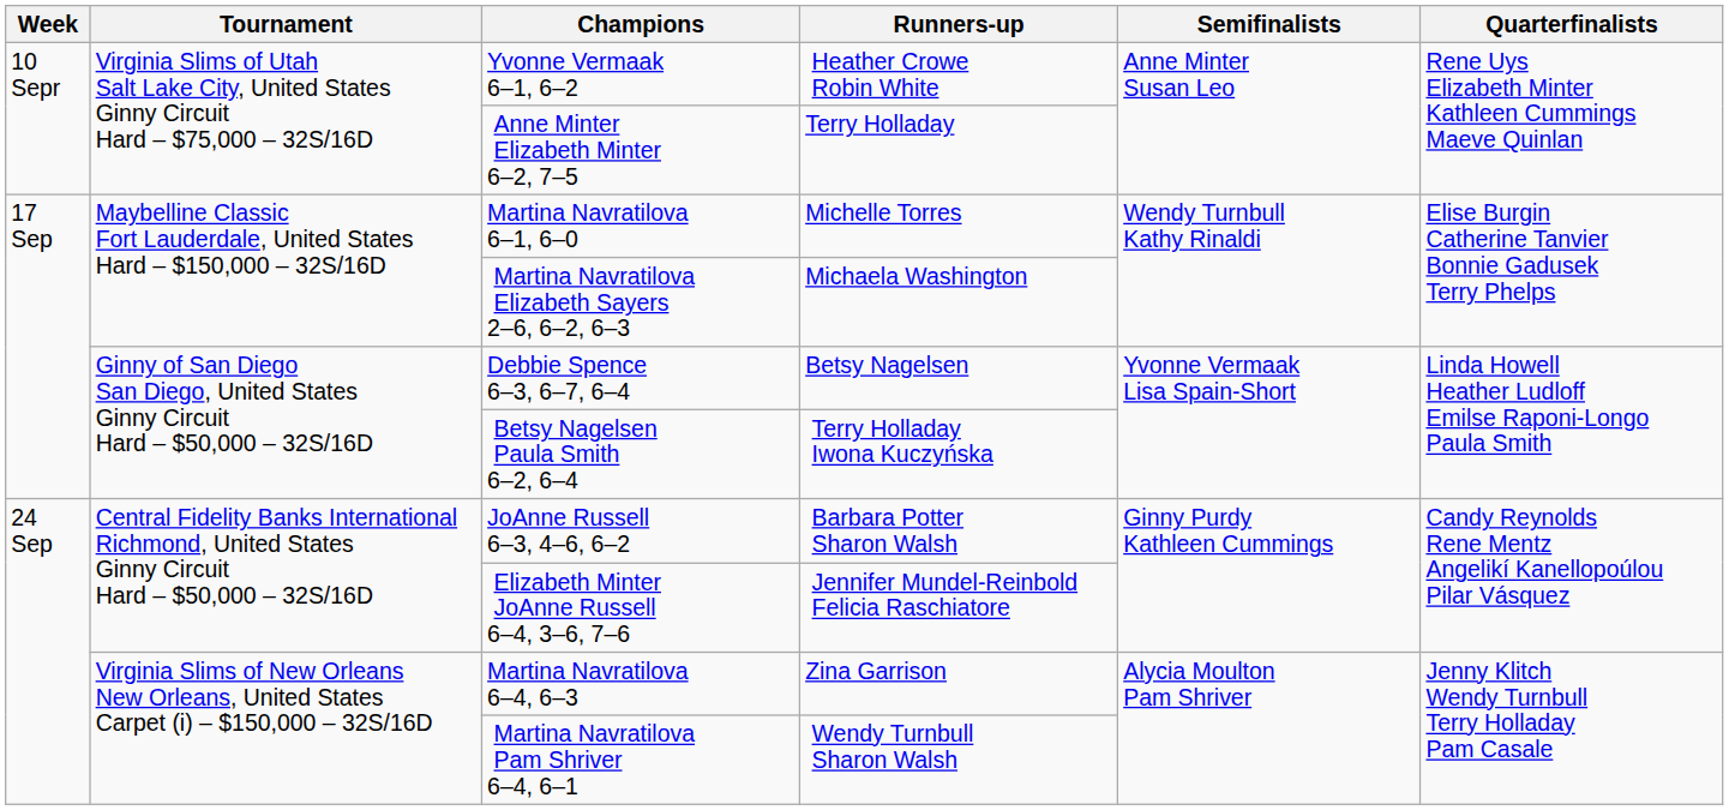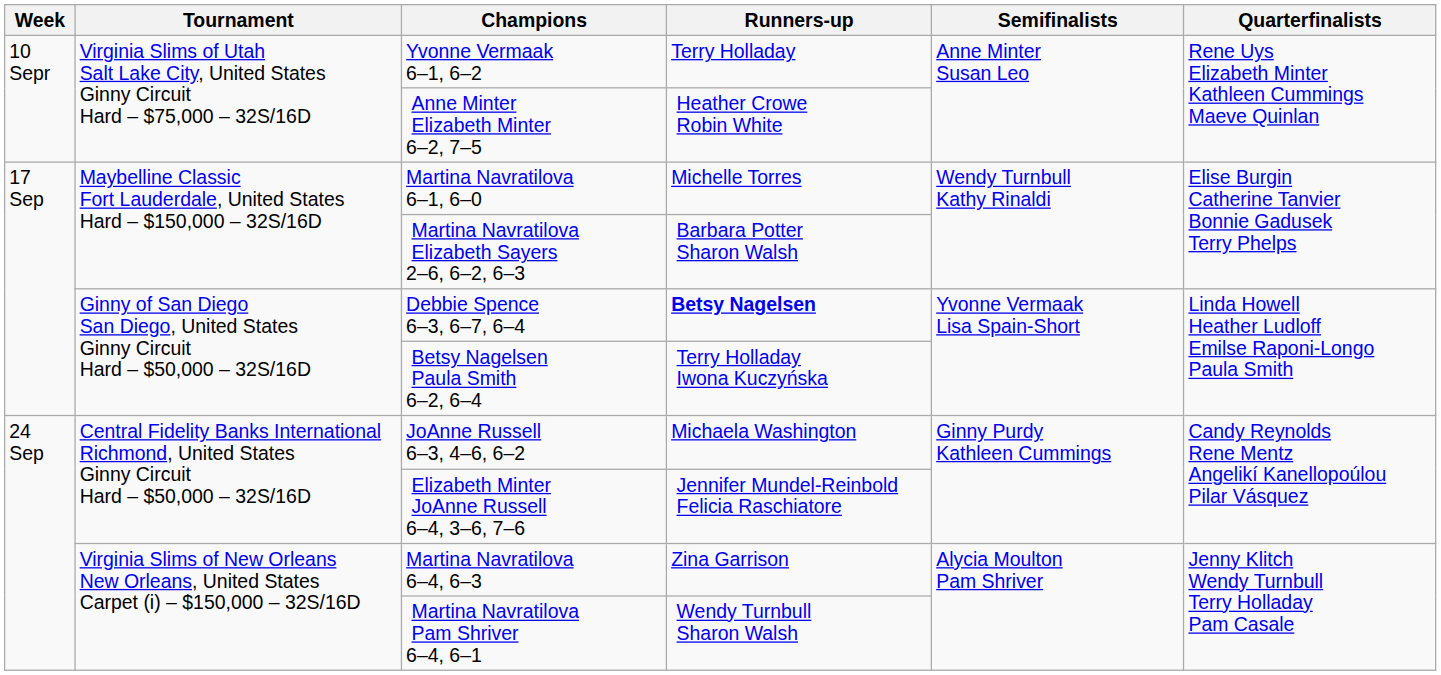 <table class=wikitable style=font-size:95%>
 <tr>
 <th style="width:48px;">Week</th>
 <th style="width:248px;">Tournament</th>
 <th style="width:200px;">Champions</th>
 <th style="width:200px;">Runners-up</th>
 <th style="width:190px;">Semifinalists</th>
 <th style="width:190px;">Quarterfinalists</th>
 </tr>
 <tr valign="top">
 <td rowspan=2>10 Sepr</td>
 <td rowspan=2><a href='#'>Virginia Slims of Utah</a><br> <a href='#'>Salt Lake City</a>, United States<br>Ginny Circuit<br>Hard – $75,000 – 32S/16D</td>
 <td> <a href='#'>Yvonne Vermaak</a><br>6–1, 6–2</td>
-<td> <a href='#'>Heather Crowe</a><br> <a href='#'>Robin White</a></td>
+<td> <a href='#'>Terry Holladay</a></td>
 <td rowspan=2> <a href='#'>Anne Minter</a> <br> <a href='#'>Susan Leo</a></td>
 <td rowspan=2> <a href='#'>Rene Uys</a>  <br> <a href='#'>Elizabeth Minter</a> <br> <a href='#'>Kathleen Cummings</a> <br> <a href='#'>Maeve Quinlan</a></td>
 </tr>
 <tr valign="top">
 <td> <a href='#'>Anne Minter</a><br> <a href='#'>Elizabeth Minter</a><br>6–2, 7–5</td>
-<td> <a href='#'>Terry Holladay</a></td>
+<td> <a href='#'>Heather Crowe</a><br> <a href='#'>Robin White</a></td>
 </tr>
 <tr valign="top">
 <td rowspan=4>17 Sep</td>
 <td rowspan=2><a href='#'>Maybelline Classic</a><br> <a href='#'>Fort Lauderdale</a>, United States<br>Hard – $150,000 – 32S/16D</td>
 <td> <a href='#'>Martina Navratilova</a><br>6–1, 6–0</td>
 <td> <a href='#'>Michelle Torres</a></td>
 <td rowspan=2> <a href='#'>Wendy Turnbull</a> <br> <a href='#'>Kathy Rinaldi</a></td>
 <td rowspan=2> <a href='#'>Elise Burgin</a>  <br> <a href='#'>Catherine Tanvier</a> <br> <a href='#'>Bonnie Gadusek</a> <br> <a href='#'>Terry Phelps</a></td>
 </tr>
 <tr valign="top">
 <td> <a href='#'>Martina Navratilova</a><br> <a href='#'>Elizabeth Sayers</a><br>2–6, 6–2, 6–3</td>
-<td> <a href='#'>Michaela Washington</a></td>
+<td> <a href='#'>Barbara Potter</a><br> <a href='#'>Sharon Walsh</a></td>
 </tr>
 <tr valign="top">
 <td rowspan=2><a href='#'>Ginny of San Diego</a><br> <a href='#'>San Diego</a>, United States<br>Ginny Circuit<br>Hard – $50,000 – 32S/16D</td>
 <td> <a href='#'>Debbie Spence</a><br>6–3, 6–7, 6–4</td>
-<td> <a href='#'>Betsy Nagelsen</a></td>
+<td><strong> <a href='#'>Betsy Nagelsen</a></strong></td>
 <td rowspan=2> <a href='#'>Yvonne Vermaak</a> <br> <a href='#'>Lisa Spain-Short</a></td>
 <td rowspan=2> <a href='#'>Linda Howell</a>  <br> <a href='#'>Heather Ludloff</a> <br> <a href='#'>Emilse Raponi-Longo</a> <br> <a href='#'>Paula Smith</a></td>
 </tr>
 <tr valign="top">
 <td> <a href='#'>Betsy Nagelsen</a><br> <a href='#'>Paula Smith</a><br>6–2, 6–4</td>
 <td> <a href='#'>Terry Holladay</a><br> <a href='#'>Iwona Kuczyńska</a></td>
 </tr>
 <tr valign="top">
 <td rowspan=4>24 Sep</td>
 <td rowspan=2><a href='#'>Central Fidelity Banks International</a><br> <a href='#'>Richmond</a>, United States<br>Ginny Circuit<br>Hard – $50,000 – 32S/16D</td>
 <td> <a href='#'>JoAnne Russell</a><br>6–3, 4–6, 6–2</td>
-<td> <a href='#'>Barbara Potter</a><br> <a href='#'>Sharon Walsh</a></td>
+<td> <a href='#'>Michaela Washington</a></td>
 <td rowspan=2> <a href='#'>Ginny Purdy</a> <br> <a href='#'>Kathleen Cummings</a></td>
 <td rowspan=2> <a href='#'>Candy Reynolds</a>  <br> <a href='#'>Rene Mentz</a> <br> <a href='#'>Angelikí Kanellopoúlou</a> <br> <a href='#'>Pilar Vásquez</a></td>
 </tr>
 <tr valign="top">
 <td> <a href='#'>Elizabeth Minter</a><br> <a href='#'>JoAnne Russell</a><br>6–4, 3–6, 7–6</td>
 <td> <a href='#'>Jennifer Mundel-Reinbold</a><br> <a href='#'>Felicia Raschiatore</a></td>
 </tr>
 <tr valign="top">
 <td rowspan=2><a href='#'>Virginia Slims of New Orleans</a><br> <a href='#'>New Orleans</a>, United States<br>Carpet (i) – $150,000 – 32S/16D</td>
 <td> <a href='#'>Martina Navratilova</a><br>6–4, 6–3</td>
 <td> <a href='#'>Zina Garrison</a></td>
 <td rowspan=2> <a href='#'>Alycia Moulton</a> <br> <a href='#'>Pam Shriver</a></td>
 <td rowspan=2> <a href='#'>Jenny Klitch</a>  <br> <a href='#'>Wendy Turnbull</a> <br> <a href='#'>Terry Holladay</a> <br> <a href='#'>Pam Casale</a></td>
 </tr>
 <tr valign="top">
 <td> <a href='#'>Martina Navratilova</a><br> <a href='#'>Pam Shriver</a><br>6–4, 6–1</td>
 <td> <a href='#'>Wendy Turnbull</a><br> <a href='#'>Sharon Walsh</a></td>
 </tr>
 </table>
